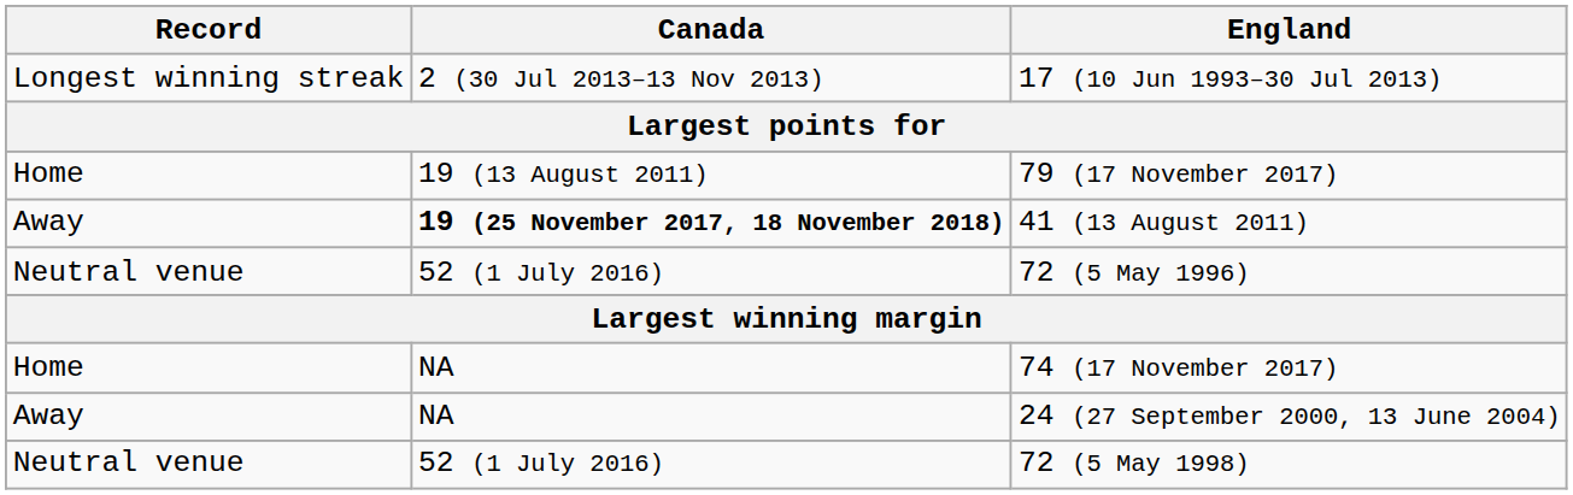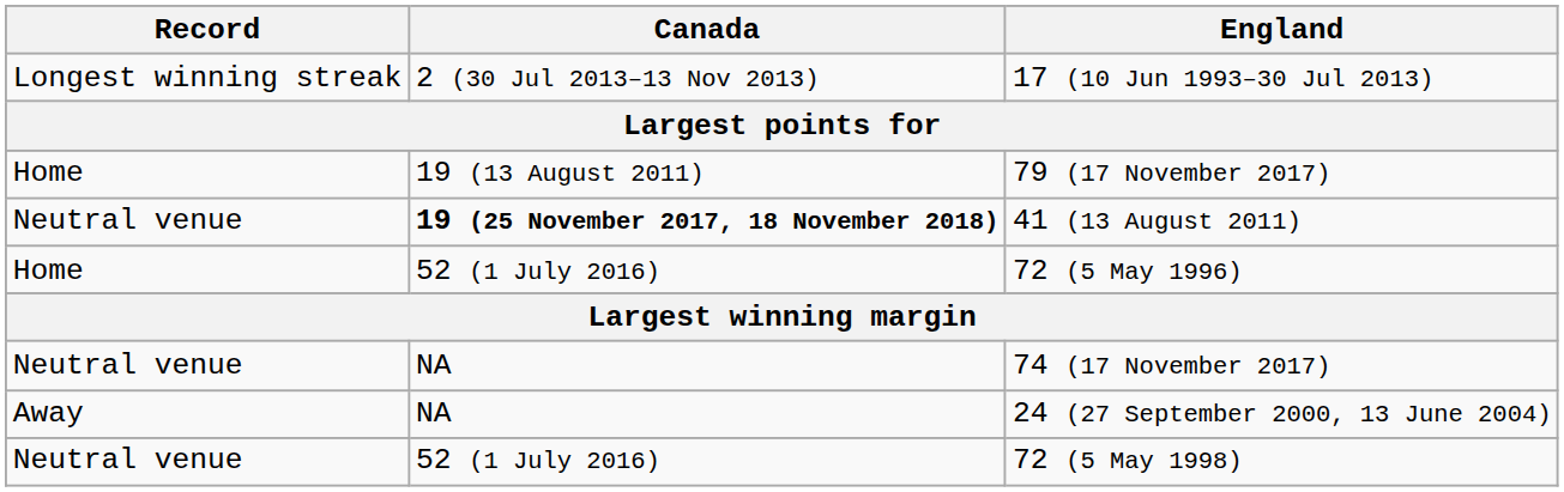 <table class="wikitable">
 <tr>
 <th>Record</th>
 <th>Canada</th>
 <th>England</th>
 </tr>
 <tr>
 <td>Longest winning streak</td>
 <td>2 <small>(30 Jul 2013–13 Nov 2013)</small></td>
 <td>17 <small>(10 Jun 1993–30 Jul 2013)</small></td>
 </tr>
 <tr>
 <th colspan=3 align=center>Largest points for</th>
 </tr>
 <tr>
 <td>Home</td>
 <td>19 <small>(13 August 2011)</small></td>
 <td>79 <small>(17 November 2017)</small></td>
 </tr>
 <tr>
-<td>Away</td>
+<td>Neutral venue</td>
 <td><strong>19 <small>(25 November 2017, 18 November 2018)</small></strong></td>
 <td>41 <small>(13 August 2011)</small></td>
 </tr>
 <tr>
-<td>Neutral venue</td>
+<td>Home</td>
 <td>52 <small>(1 July 2016)</small></td>
 <td>72 <small>(5 May 1996)</small></td>
 </tr>
 <tr>
 <th colspan=3 align=center>Largest winning margin</th>
 </tr>
 <tr>
-<td>Home</td>
+<td>Neutral venue</td>
 <td>NA</td>
 <td>74 <small>(17 November 2017)</small></td>
 </tr>
 <tr>
 <td>Away</td>
 <td>NA</td>
 <td>24 <small>(27 September 2000, 13 June 2004)</small></td>
 </tr>
 <tr>
 <td>Neutral venue</td>
 <td>52 <small>(1 July 2016)</small></td>
 <td>72 <small>(5 May 1998)</small></td>
 </tr>
 </table>
